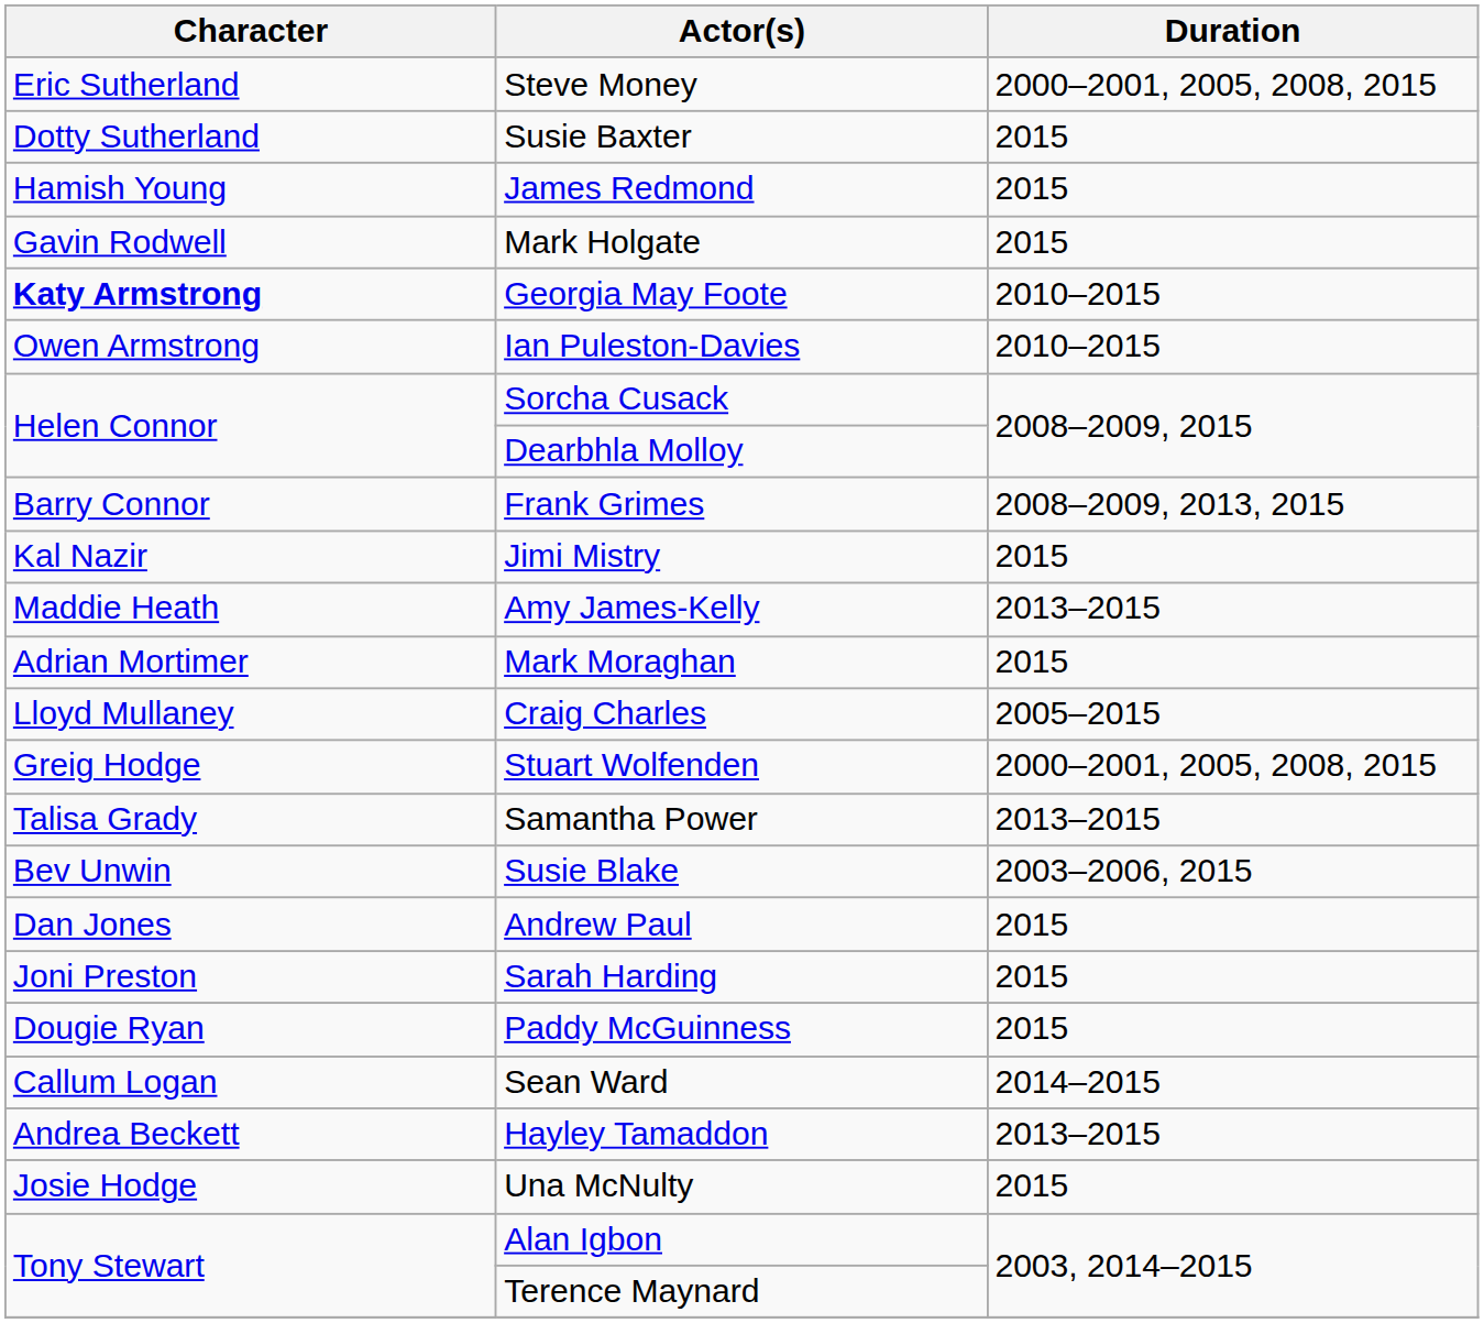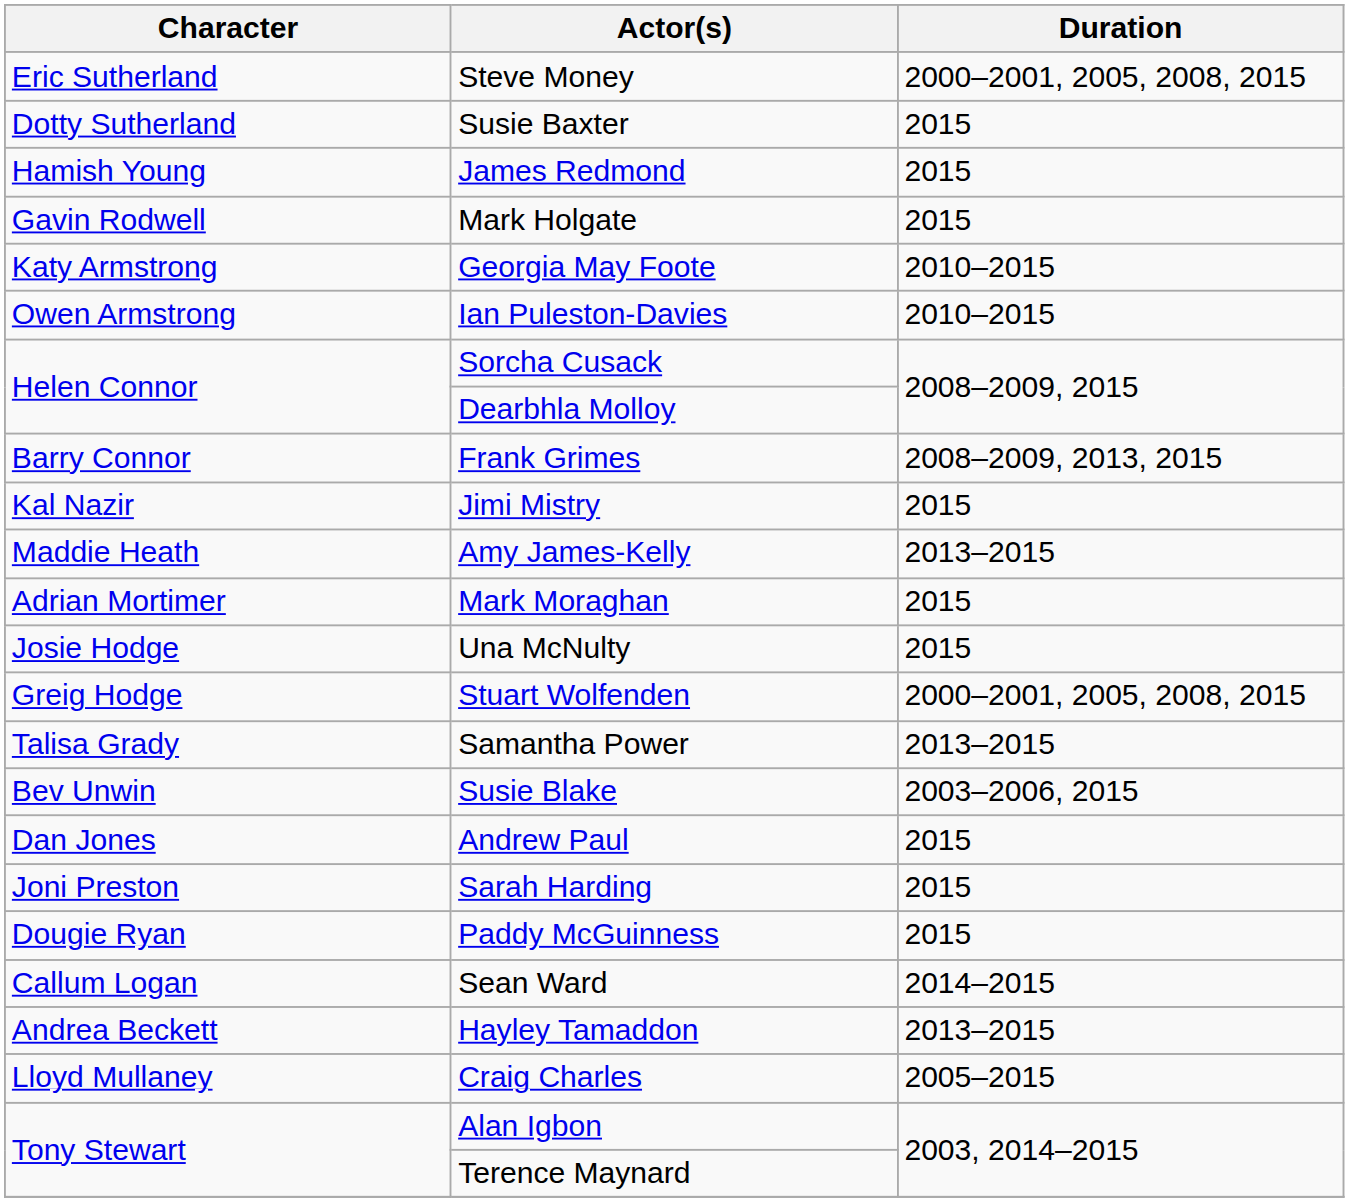 <table class="wikitable">
 <tr>
 <th scope="col" style="width:230px;">Character</th>
 <th scope="col" style="width:230px;">Actor(s)</th>
 <th scope="col" style="width:230px;">Duration</th>
 </tr>
 <tr>
 <td><a href='#'>Eric Sutherland</a></td>
 <td>Steve Money</td>
 <td>2000–2001, 2005, 2008, 2015</td>
 </tr>
 <tr>
 <td><a href='#'>Dotty Sutherland</a></td>
 <td>Susie Baxter</td>
 <td>2015</td>
 </tr>
 <tr>
 <td><a href='#'>Hamish Young</a></td>
 <td><a href='#'>James Redmond</a></td>
 <td>2015</td>
 </tr>
 <tr>
 <td><a href='#'>Gavin Rodwell</a></td>
 <td>Mark Holgate</td>
 <td>2015</td>
 </tr>
 <tr>
-<td><strong><a href='#'>Katy Armstrong</a></strong></td>
+<td><a href='#'>Katy Armstrong</a></td>
 <td><a href='#'>Georgia May Foote</a></td>
 <td>2010–2015</td>
 </tr>
 <tr>
 <td><a href='#'>Owen Armstrong</a></td>
 <td><a href='#'>Ian Puleston-Davies</a></td>
 <td>2010–2015</td>
 </tr>
 <tr>
 <td rowspan="2"><a href='#'>Helen Connor</a></td>
 <td><a href='#'>Sorcha Cusack</a></td>
 <td rowspan="2">2008–2009, 2015</td>
 </tr>
 <tr>
 <td><a href='#'>Dearbhla Molloy</a></td>
 </tr>
 <tr>
 <td><a href='#'>Barry Connor</a></td>
 <td><a href='#'>Frank Grimes</a></td>
 <td>2008–2009, 2013, 2015</td>
 </tr>
 <tr>
 <td><a href='#'>Kal Nazir</a></td>
 <td><a href='#'>Jimi Mistry</a></td>
 <td>2015</td>
 </tr>
 <tr>
 <td><a href='#'>Maddie Heath</a></td>
 <td><a href='#'>Amy James-Kelly</a></td>
 <td>2013–2015</td>
 </tr>
 <tr>
 <td><a href='#'>Adrian Mortimer</a></td>
 <td><a href='#'>Mark Moraghan</a></td>
 <td>2015</td>
 </tr>
 <tr>
-<td><a href='#'>Lloyd Mullaney</a></td>
-<td><a href='#'>Craig Charles</a></td>
-<td>2005–2015</td>
+<td><a href='#'>Josie Hodge</a></td>
+<td>Una McNulty</td>
+<td>2015</td>
 </tr>
 <tr>
 <td><a href='#'>Greig Hodge</a></td>
 <td><a href='#'>Stuart Wolfenden</a></td>
 <td>2000–2001, 2005, 2008, 2015</td>
 </tr>
 <tr>
 <td><a href='#'>Talisa Grady</a></td>
 <td>Samantha Power</td>
 <td>2013–2015</td>
 </tr>
 <tr>
 <td><a href='#'>Bev Unwin</a></td>
 <td><a href='#'>Susie Blake</a></td>
 <td>2003–2006, 2015</td>
 </tr>
 <tr>
 <td><a href='#'>Dan Jones</a></td>
 <td><a href='#'>Andrew Paul</a></td>
 <td>2015</td>
 </tr>
 <tr>
 <td><a href='#'>Joni Preston</a></td>
 <td><a href='#'>Sarah Harding</a></td>
 <td>2015</td>
 </tr>
 <tr>
 <td><a href='#'>Dougie Ryan</a></td>
 <td><a href='#'>Paddy McGuinness</a></td>
 <td>2015</td>
 </tr>
 <tr>
 <td><a href='#'>Callum Logan</a></td>
 <td>Sean Ward</td>
 <td>2014–2015</td>
 </tr>
 <tr>
 <td><a href='#'>Andrea Beckett</a></td>
 <td><a href='#'>Hayley Tamaddon</a></td>
 <td>2013–2015</td>
 </tr>
 <tr>
-<td><a href='#'>Josie Hodge</a></td>
-<td>Una McNulty</td>
-<td>2015</td>
+<td><a href='#'>Lloyd Mullaney</a></td>
+<td><a href='#'>Craig Charles</a></td>
+<td>2005–2015</td>
 </tr>
 <tr>
 <td rowspan="2"><a href='#'>Tony Stewart</a></td>
 <td><a href='#'>Alan Igbon</a></td>
 <td rowspan="2">2003, 2014–2015</td>
 </tr>
 <tr>
 <td>Terence Maynard</td>
 </tr>
 <tr>
 </tr>
 </table>
